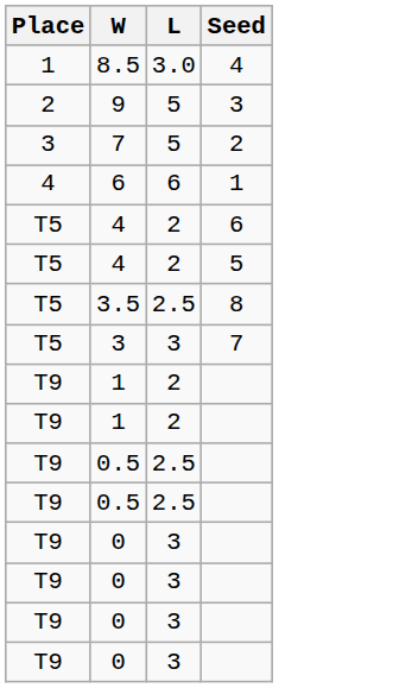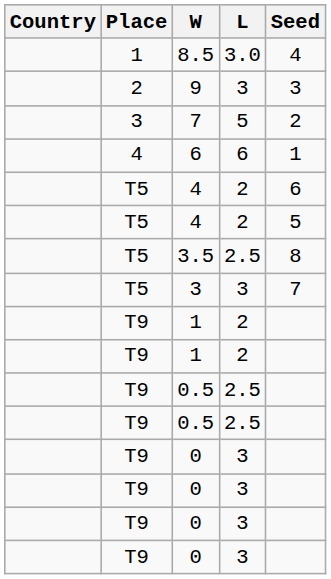 <table class="wikitable sortable" style="text-align:center">
 <tr>
+<th>Country</th>
 <th>Place</th>
 <th>W</th>
 <th>L</th>
 <th>Seed</th>
 </tr>
 <tr>
+<td align=left></td>
 <td>1</td>
 <td>8.5</td>
 <td>3.0</td>
 <td>4</td>
 </tr>
 <tr>
+<td align=left></td>
 <td>2</td>
 <td>9</td>
-<td>5</td>
+<td>3</td>
 <td>3</td>
 </tr>
 <tr>
+<td align=left></td>
 <td>3</td>
 <td>7</td>
 <td>5</td>
 <td>2</td>
 </tr>
 <tr>
+<td align=left></td>
 <td>4</td>
 <td>6</td>
 <td>6</td>
 <td>1</td>
 </tr>
 <tr>
+<td align=left></td>
 <td>T5</td>
 <td>4</td>
 <td>2</td>
 <td>6</td>
 </tr>
 <tr>
+<td align=left></td>
 <td>T5</td>
 <td>4</td>
 <td>2</td>
 <td>5</td>
 </tr>
 <tr>
+<td align=left></td>
 <td>T5</td>
 <td>3.5</td>
 <td>2.5</td>
 <td>8</td>
 </tr>
 <tr>
+<td align=left></td>
 <td>T5</td>
 <td>3</td>
 <td>3</td>
 <td>7</td>
 </tr>
 <tr>
+<td align=left></td>
 <td>T9</td>
 <td>1</td>
 <td>2</td>
 <td></td>
 </tr>
 <tr>
+<td align=left></td>
 <td>T9</td>
 <td>1</td>
 <td>2</td>
 <td></td>
 </tr>
 <tr>
+<td align=left></td>
 <td>T9</td>
 <td>0.5</td>
 <td>2.5</td>
 <td></td>
 </tr>
 <tr>
+<td align=left></td>
 <td>T9</td>
 <td>0.5</td>
 <td>2.5</td>
 <td></td>
 </tr>
 <tr>
+<td align=left></td>
 <td>T9</td>
 <td>0</td>
 <td>3</td>
 <td></td>
 </tr>
 <tr>
+<td align=left></td>
 <td>T9</td>
 <td>0</td>
 <td>3</td>
 <td></td>
 </tr>
 <tr>
+<td align=left></td>
 <td>T9</td>
 <td>0</td>
 <td>3</td>
 <td></td>
 </tr>
 <tr>
+<td align=left></td>
 <td>T9</td>
 <td>0</td>
 <td>3</td>
 <td></td>
 </tr>
 </table>
